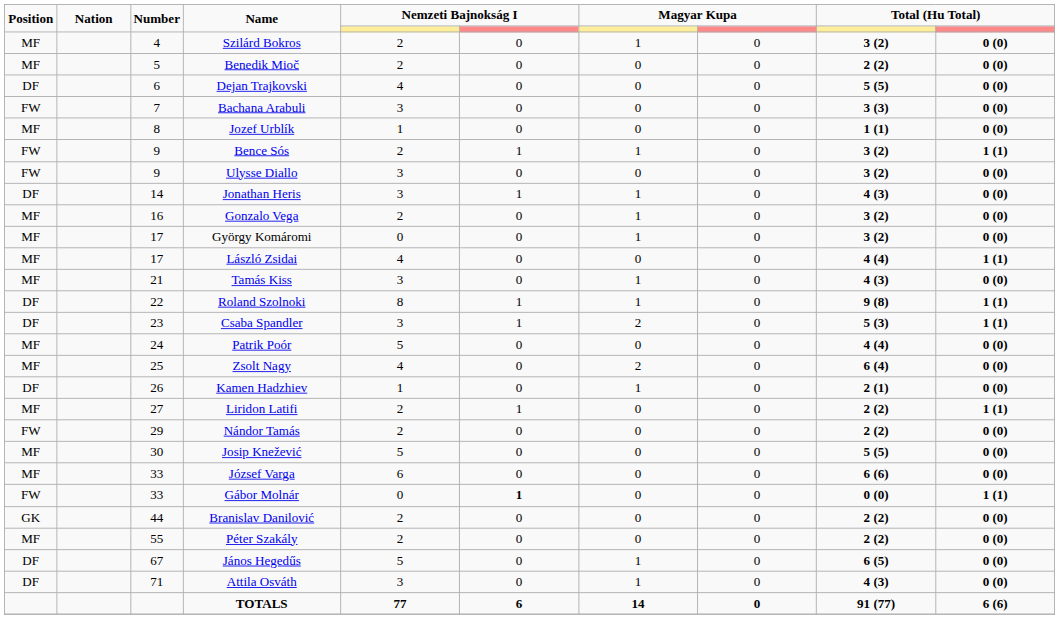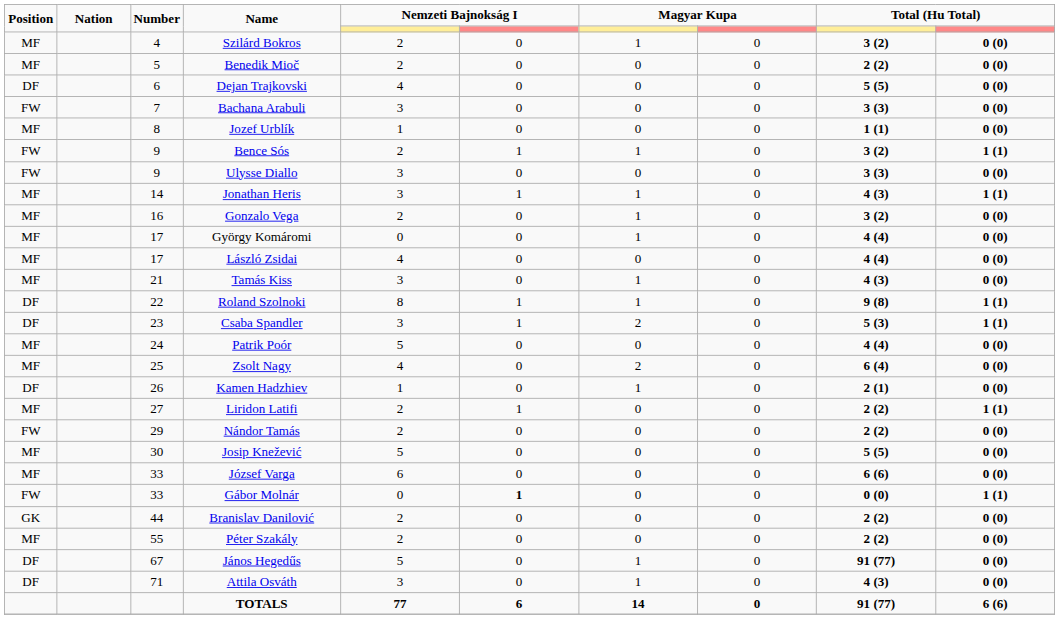 <table class="wikitable" style="font-size: 95%; text-align: center;">
 <tr>
 <td rowspan="2" width="5%" align="center"><strong>Position</strong></td>
 <td rowspan="2" width="7%" align="center"><strong>Nation</strong></td>
 <td rowspan="2" width="5%" align="center"><strong>Number</strong></td>
 <td rowspan="2" width="15%" align="center"><strong>Name</strong></td>
 <td colspan="2" align="center"><strong>Nemzeti Bajnokság I</strong></td>
 <td colspan="2" align="center"><strong>Magyar Kupa</strong></td>
 <td colspan="2" align="center"><strong>Total (Hu Total)</strong></td>
 </tr>
 <tr>
 <th width=60 style="background: #FFEE99"></th>
 <th width=60 style="background: #FF8888"></th>
 <th width=60 style="background: #FFEE99"></th>
 <th width=60 style="background: #FF8888"></th>
 <th width=60 style="background: #FFEE99"></th>
 <th width=60 style="background: #FF8888"></th>
 </tr>
 <tr>
 <td>MF</td>
 <td></td>
 <td>4</td>
 <td><a href='#'>Szilárd Bokros</a></td>
 <td>2</td>
 <td>0</td>
 <td>1</td>
 <td>0</td>
 <td><strong>3 (2)</strong></td>
 <td><strong>0 (0)</strong></td>
 </tr>
 <tr>
 <td>MF</td>
 <td></td>
 <td>5</td>
 <td><a href='#'>Benedik Mioč</a></td>
 <td>2</td>
 <td>0</td>
 <td>0</td>
 <td>0</td>
 <td><strong>2 (2)</strong></td>
 <td><strong>0 (0)</strong></td>
 </tr>
 <tr>
 <td>DF</td>
 <td></td>
 <td>6</td>
 <td><a href='#'>Dejan Trajkovski</a></td>
 <td>4</td>
 <td>0</td>
 <td>0</td>
 <td>0</td>
 <td><strong>5 (5)</strong></td>
 <td><strong>0 (0)</strong></td>
 </tr>
 <tr>
 <td>FW</td>
 <td></td>
 <td>7</td>
 <td><a href='#'>Bachana Arabuli</a></td>
 <td>3</td>
 <td>0</td>
 <td>0</td>
 <td>0</td>
 <td><strong>3 (3)</strong></td>
 <td><strong>0 (0)</strong></td>
 </tr>
 <tr>
 <td>MF</td>
 <td></td>
 <td>8</td>
 <td><a href='#'>Jozef Urblík</a></td>
 <td>1</td>
 <td>0</td>
 <td>0</td>
 <td>0</td>
 <td><strong>1 (1)</strong></td>
 <td><strong>0 (0)</strong></td>
 </tr>
 <tr>
 <td>FW</td>
 <td></td>
 <td>9</td>
 <td><a href='#'>Bence Sós</a></td>
 <td>2</td>
 <td>1</td>
 <td>1</td>
 <td>0</td>
 <td><strong>3 (2)</strong></td>
 <td><strong>1 (1)</strong></td>
 </tr>
 <tr>
 <td>FW</td>
 <td></td>
 <td>9</td>
 <td><a href='#'>Ulysse Diallo</a></td>
 <td>3</td>
 <td>0</td>
 <td>0</td>
 <td>0</td>
-<td><strong>3 (2)</strong></td>
+<td><strong>3 (3)</strong></td>
 <td><strong>0 (0)</strong></td>
 </tr>
 <tr>
-<td>DF</td>
+<td>MF</td>
 <td></td>
 <td>14</td>
 <td><a href='#'>Jonathan Heris</a></td>
 <td>3</td>
 <td>1</td>
 <td>1</td>
 <td>0</td>
 <td><strong>4 (3)</strong></td>
-<td><strong>0 (0)</strong></td>
+<td><strong>1 (1)</strong></td>
 </tr>
 <tr>
 <td>MF</td>
 <td></td>
 <td>16</td>
 <td><a href='#'>Gonzalo Vega</a></td>
 <td>2</td>
 <td>0</td>
 <td>1</td>
 <td>0</td>
 <td><strong>3 (2)</strong></td>
 <td><strong>0 (0)</strong></td>
 </tr>
 <tr>
 <td>MF</td>
 <td></td>
 <td>17</td>
 <td>György Komáromi</td>
 <td>0</td>
 <td>0</td>
 <td>1</td>
 <td>0</td>
-<td><strong>3 (2)</strong></td>
+<td><strong>4 (4)</strong></td>
 <td><strong>0 (0)</strong></td>
 </tr>
 <tr>
 <td>MF</td>
 <td></td>
 <td>17</td>
 <td><a href='#'>László Zsidai</a></td>
 <td>4</td>
 <td>0</td>
 <td>0</td>
 <td>0</td>
 <td><strong>4 (4)</strong></td>
-<td><strong>1 (1)</strong></td>
+<td><strong>0 (0)</strong></td>
 </tr>
 <tr>
 <td>MF</td>
 <td></td>
 <td>21</td>
 <td><a href='#'>Tamás Kiss</a></td>
 <td>3</td>
 <td>0</td>
 <td>1</td>
 <td>0</td>
 <td><strong>4 (3)</strong></td>
 <td><strong>0 (0)</strong></td>
 </tr>
 <tr>
 <td>DF</td>
 <td></td>
 <td>22</td>
 <td><a href='#'>Roland Szolnoki</a></td>
 <td>8</td>
 <td>1</td>
 <td>1</td>
 <td>0</td>
 <td><strong>9 (8)</strong></td>
 <td><strong>1 (1)</strong></td>
 </tr>
 <tr>
 <td>DF</td>
 <td></td>
 <td>23</td>
 <td><a href='#'>Csaba Spandler</a></td>
 <td>3</td>
 <td>1</td>
 <td>2</td>
 <td>0</td>
 <td><strong>5 (3)</strong></td>
 <td><strong>1 (1)</strong></td>
 </tr>
 <tr>
 <td>MF</td>
 <td></td>
 <td>24</td>
 <td><a href='#'>Patrik Poór</a></td>
 <td>5</td>
 <td>0</td>
 <td>0</td>
 <td>0</td>
 <td><strong>4 (4)</strong></td>
 <td><strong>0 (0)</strong></td>
 </tr>
 <tr>
 <td>MF</td>
 <td></td>
 <td>25</td>
 <td><a href='#'>Zsolt Nagy</a></td>
 <td>4</td>
 <td>0</td>
 <td>2</td>
 <td>0</td>
 <td><strong>6 (4)</strong></td>
 <td><strong>0 (0)</strong></td>
 </tr>
 <tr>
 <td>DF</td>
 <td></td>
 <td>26</td>
 <td><a href='#'>Kamen Hadzhiev</a></td>
 <td>1</td>
 <td>0</td>
 <td>1</td>
 <td>0</td>
 <td><strong>2 (1)</strong></td>
 <td><strong>0 (0)</strong></td>
 </tr>
 <tr>
 <td>MF</td>
 <td></td>
 <td>27</td>
 <td><a href='#'>Liridon Latifi</a></td>
 <td>2</td>
 <td>1</td>
 <td>0</td>
 <td>0</td>
 <td><strong>2 (2)</strong></td>
 <td><strong>1 (1)</strong></td>
 </tr>
 <tr>
 <td>FW</td>
 <td></td>
 <td>29</td>
 <td><a href='#'>Nándor Tamás</a></td>
 <td>2</td>
 <td>0</td>
 <td>0</td>
 <td>0</td>
 <td><strong>2 (2)</strong></td>
 <td><strong>0 (0)</strong></td>
 </tr>
 <tr>
 <td>MF</td>
 <td></td>
 <td>30</td>
 <td><a href='#'>Josip Knežević</a></td>
 <td>5</td>
 <td>0</td>
 <td>0</td>
 <td>0</td>
 <td><strong>5 (5)</strong></td>
 <td><strong>0 (0)</strong></td>
 </tr>
 <tr>
 <td>MF</td>
 <td></td>
 <td>33</td>
 <td><a href='#'>József Varga</a></td>
 <td>6</td>
 <td>0</td>
 <td>0</td>
 <td>0</td>
 <td><strong>6 (6)</strong></td>
 <td><strong>0 (0)</strong></td>
 </tr>
 <tr>
 <td>FW</td>
 <td></td>
 <td>33</td>
 <td><a href='#'>Gábor Molnár</a></td>
 <td>0</td>
 <td><strong>1</strong></td>
 <td>0</td>
 <td>0</td>
 <td><strong>0 (0)</strong></td>
 <td><strong>1 (1)</strong></td>
 </tr>
 <tr>
 <td>GK</td>
 <td></td>
 <td>44</td>
 <td><a href='#'>Branislav Danilović</a></td>
 <td>2</td>
 <td>0</td>
 <td>0</td>
 <td>0</td>
 <td><strong>2 (2)</strong></td>
 <td><strong>0 (0)</strong></td>
 </tr>
 <tr>
 <td>MF</td>
 <td></td>
 <td>55</td>
 <td><a href='#'>Péter Szakály</a></td>
 <td>2</td>
 <td>0</td>
 <td>0</td>
 <td>0</td>
 <td><strong>2 (2)</strong></td>
 <td><strong>0 (0)</strong></td>
 </tr>
 <tr>
 <td>DF</td>
 <td></td>
 <td>67</td>
 <td><a href='#'>János Hegedűs</a></td>
 <td>5</td>
 <td>0</td>
 <td>1</td>
 <td>0</td>
-<td><strong>6 (5)</strong></td>
+<td><strong>91 (77)</strong></td>
 <td><strong>0 (0)</strong></td>
 </tr>
 <tr>
 <td>DF</td>
 <td></td>
 <td>71</td>
 <td><a href='#'>Attila Osváth</a></td>
 <td>3</td>
 <td>0</td>
 <td>1</td>
 <td>0</td>
 <td><strong>4 (3)</strong></td>
 <td><strong>0 (0)</strong></td>
 </tr>
 <tr>
 <td></td>
 <td></td>
 <td></td>
 <td><strong>TOTALS</strong></td>
 <td><strong>77</strong></td>
 <td><strong>6</strong></td>
 <td><strong>14</strong></td>
 <td><strong>0</strong></td>
 <td><strong>91 (77)</strong></td>
 <td><strong>6 (6)</strong></td>
 </tr>
 <tr>
 </tr>
 </table>
